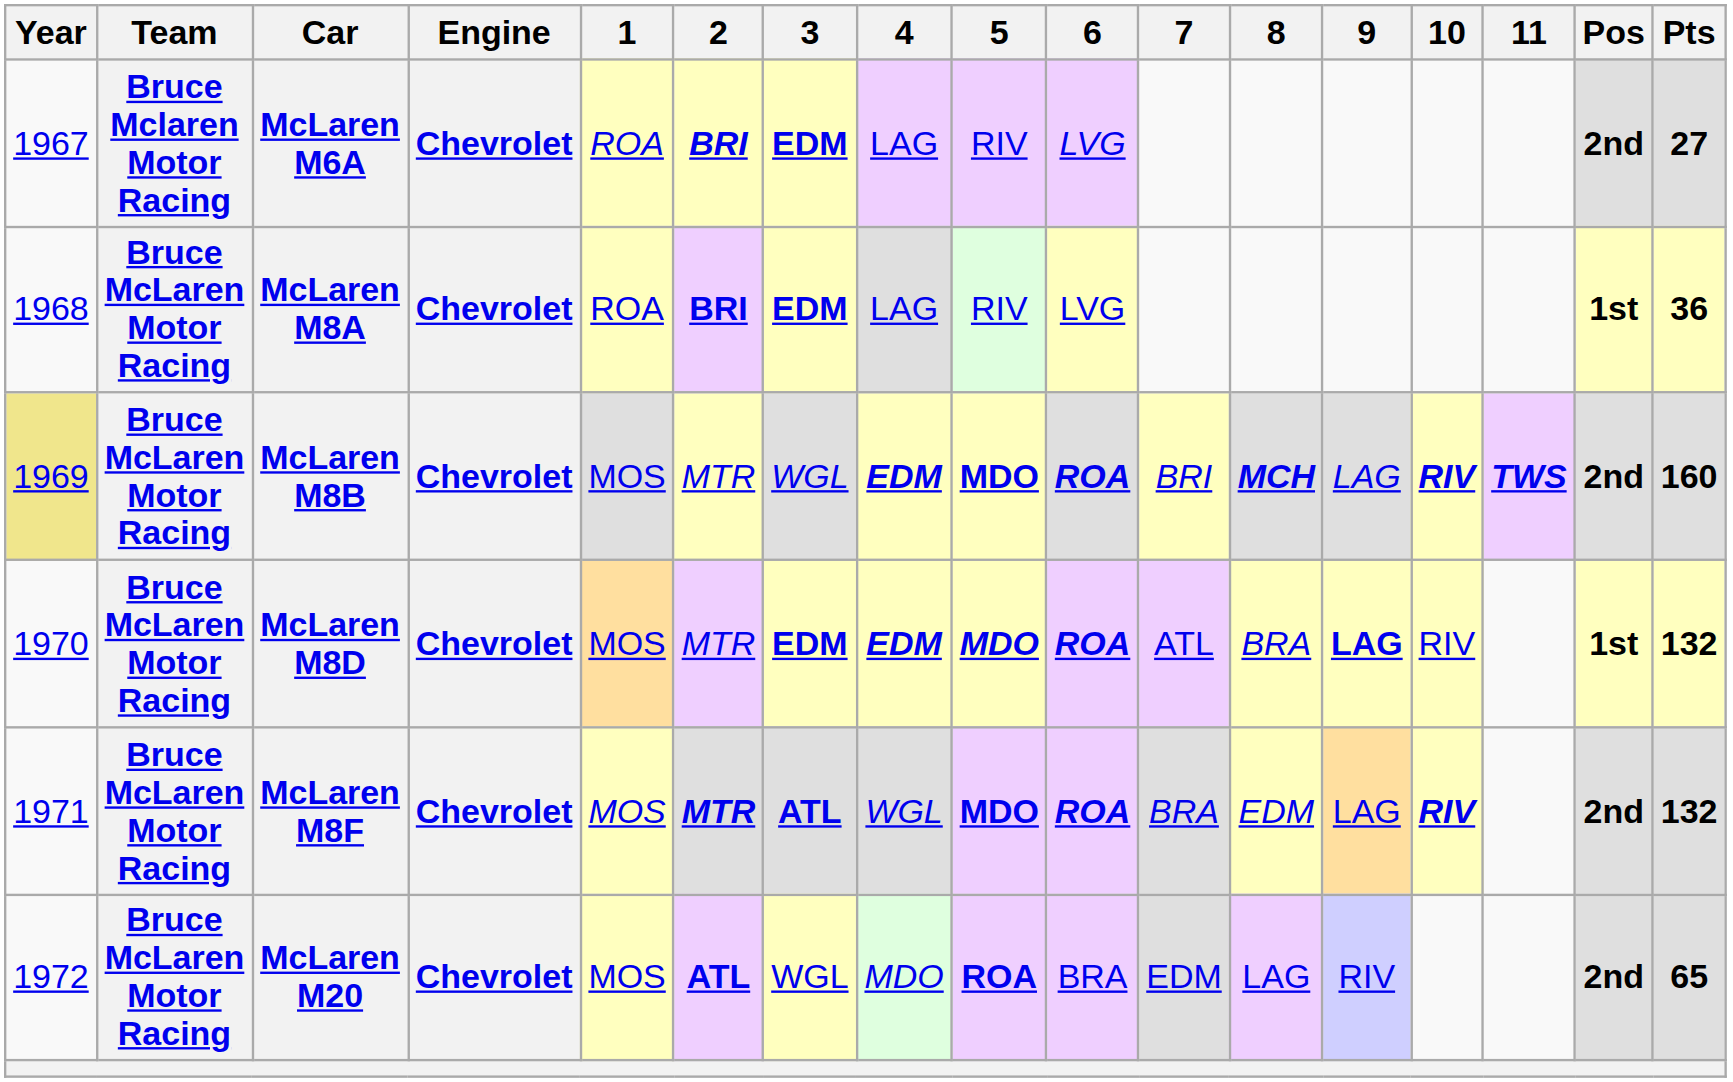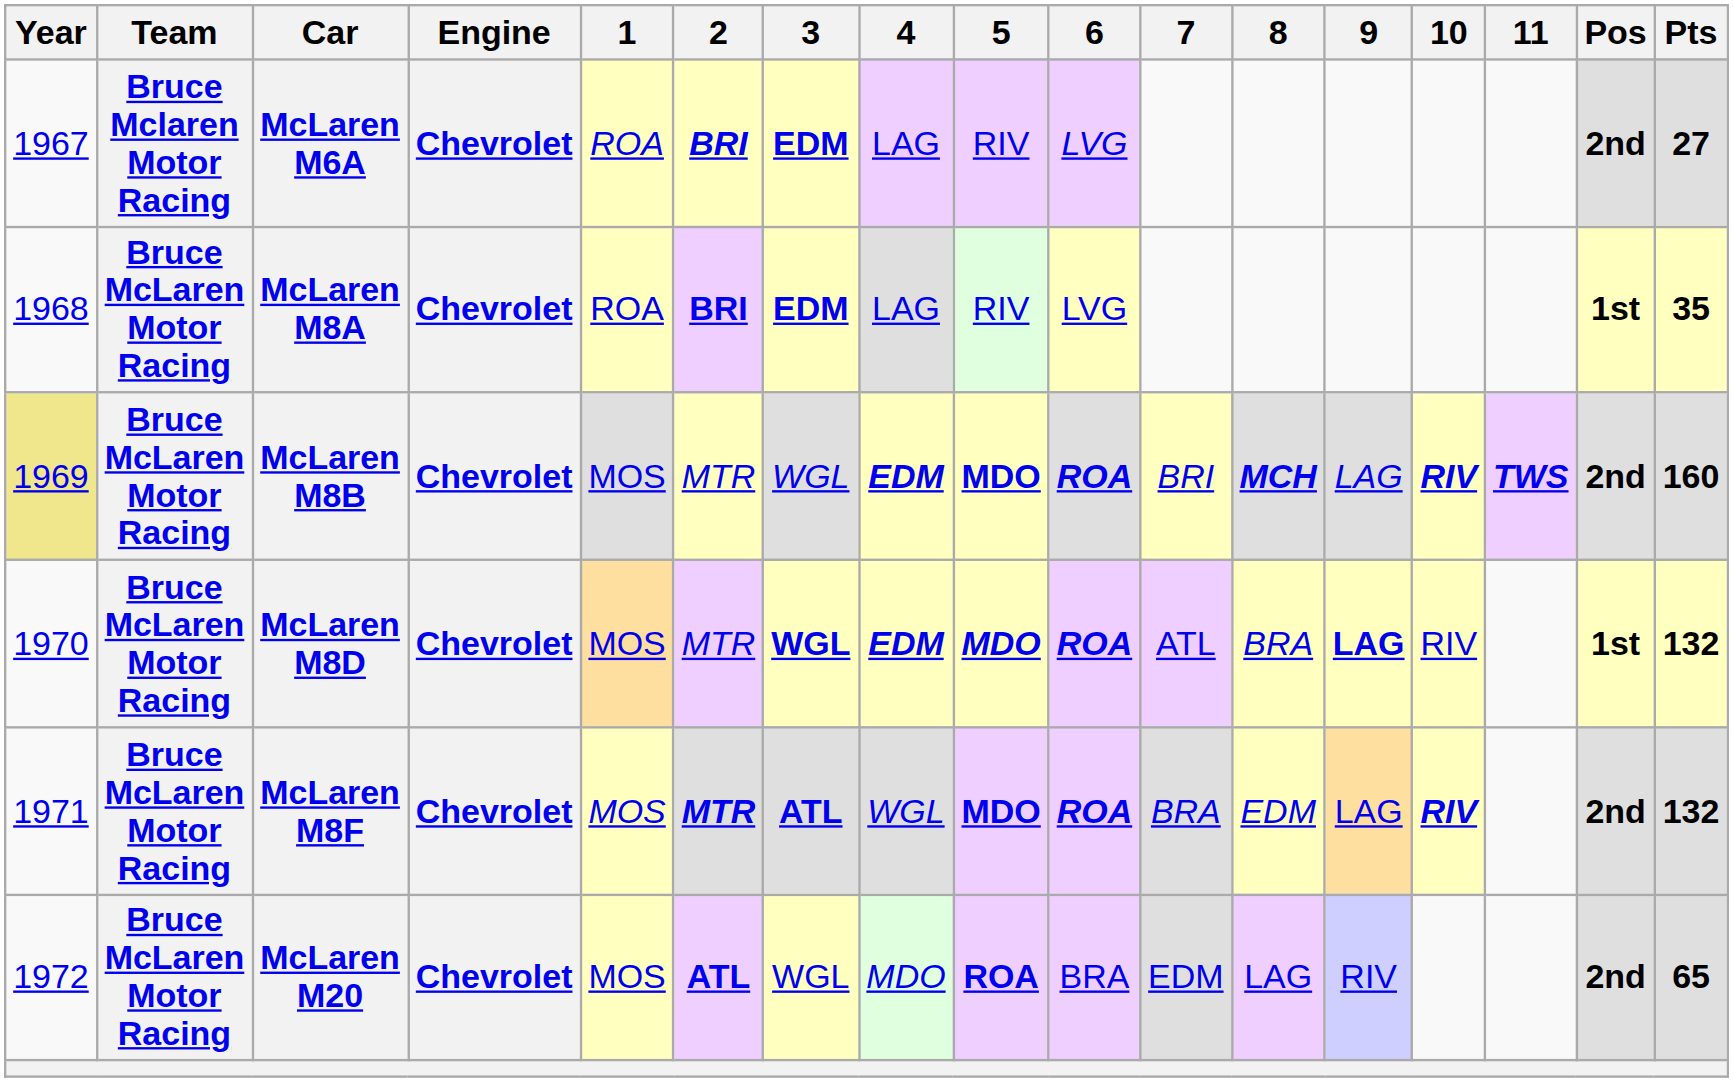 <table class="wikitable" style="text-align:center; font-size:90%">
 <tr>
 <th>Year</th>
 <th>Team</th>
 <th>Car</th>
 <th>Engine</th>
 <th>1</th>
 <th>2</th>
 <th>3</th>
 <th>4</th>
 <th>5</th>
 <th>6</th>
 <th>7</th>
 <th>8</th>
 <th>9</th>
 <th>10</th>
 <th>11</th>
 <th>Pos</th>
 <th>Pts</th>
 </tr>
 <tr>
 <td><a href='#'>1967</a></td>
 <th> <a href='#'>Bruce Mclaren Motor Racing</a></th>
 <th><a href='#'>McLaren M6A</a></th>
 <th><a href='#'>Chevrolet</a></th>
 <td style="background:#FFFFBF;"><em><a href='#'>ROA</a></em><br></td>
 <td style="background:#FFFFBF;"><strong><em><a href='#'>BRI</a></em></strong><br></td>
 <td style="background:#FFFFBF;"><strong><a href='#'>EDM</a></strong><br></td>
 <td style="background:#EFCFFF;"><a href='#'>LAG</a><br></td>
 <td style="background:#EFCFFF;"><a href='#'>RIV</a><br></td>
 <td style="background:#EFCFFF;"><em><a href='#'>LVG</a></em><br></td>
 <td></td>
 <td></td>
 <td></td>
 <td></td>
 <td></td>
 <th style="background:#DFDFDF;">2nd</th>
 <th style="background:#DFDFDF;">27</th>
 </tr>
 <tr>
 <td><a href='#'>1968</a></td>
 <th> <a href='#'>Bruce McLaren Motor Racing</a></th>
 <th><a href='#'>McLaren M8A</a></th>
 <th><a href='#'>Chevrolet</a></th>
 <td style="background:#FFFFBF;"><a href='#'>ROA</a><br></td>
 <td style="background:#EFCFFF;"><strong><a href='#'>BRI</a></strong><br></td>
 <td style="background:#FFFFBF;"><strong><a href='#'>EDM</a></strong><br></td>
 <td style="background:#DFDFDF;"><a href='#'>LAG</a><br></td>
 <td style="background:#DFFFDF;"><a href='#'>RIV</a><br></td>
 <td style="background:#FFFFBF;"><a href='#'>LVG</a><br></td>
 <td></td>
 <td></td>
 <td></td>
 <td></td>
 <td></td>
 <th style="background:#FFFFBF;">1st</th>
-<th style="background:#FFFFBF;">36</th>
+<th style="background:#FFFFBF;">35</th>
 </tr>
 <tr>
 <td style="background: khaki;"><a href='#'>1969</a></td>
 <th> <a href='#'>Bruce McLaren Motor Racing</a></th>
 <th><a href='#'>McLaren M8B</a></th>
 <th><a href='#'>Chevrolet</a></th>
 <td style="background:#DFDFDF;"><a href='#'>MOS</a><br></td>
 <td style="background:#FFFFBF;"><em><a href='#'>MTR</a></em><br></td>
 <td style="background:#DFDFDF;"><em><a href='#'>WGL</a></em><br></td>
 <td style="background:#FFFFBF;"><strong><em><a href='#'>EDM</a></em></strong><br></td>
 <td style="background:#FFFFBF;"><strong><a href='#'>MDO</a></strong><br></td>
 <td style="background:#DFDFDF;"><strong><em><a href='#'>ROA</a></em></strong><br></td>
 <td style="background:#FFFFBF;"><em><a href='#'>BRI</a></em><br></td>
 <td style="background:#DFDFDF;"><strong><em><a href='#'>MCH</a></em></strong><br></td>
 <td style="background:#DFDFDF;"><em><a href='#'>LAG</a></em><br></td>
 <td style="background:#FFFFBF;"><strong><em><a href='#'>RIV</a></em></strong><br></td>
 <td style="background:#EFCFFF;"><strong><em><a href='#'>TWS</a></em></strong><br></td>
 <th style="background:#DFDFDF;">2nd</th>
 <th style="background:#DFDFDF;">160</th>
 </tr>
 <tr>
 <td><a href='#'>1970</a></td>
 <th> <a href='#'>Bruce McLaren Motor Racing</a></th>
 <th><a href='#'>McLaren M8D</a></th>
 <th><a href='#'>Chevrolet</a></th>
 <td style="background:#FFDF9F;"><a href='#'>MOS</a><br></td>
 <td style="background:#EFCFFF;"><em><a href='#'>MTR</a></em><br></td>
-<td style="background:#FFFFBF;"><strong><a href='#'>EDM</a></strong><br></td>
+<td style="background:#FFFFBF;"><strong><a href='#'>WGL</a></strong><br></td>
 <td style="background:#FFFFBF;"><strong><em><a href='#'>EDM</a></em></strong><br></td>
 <td style="background:#FFFFBF;"><strong><em><a href='#'>MDO</a></em></strong><br></td>
 <td style="background:#EFCFFF;"><strong><em><a href='#'>ROA</a></em></strong><br></td>
 <td style="background:#EFCFFF;"><a href='#'>ATL</a><br></td>
 <td style="background:#FFFFBF;"><em><a href='#'>BRA</a></em><br></td>
 <td style="background:#FFFFBF;"><strong><a href='#'>LAG</a></strong><br></td>
 <td style="background:#FFFFBF;"><a href='#'>RIV</a><br></td>
 <td></td>
 <th style="background:#FFFFBF;">1st</th>
 <th style="background:#FFFFBF;">132</th>
 </tr>
 <tr>
 <td><a href='#'>1971</a></td>
 <th> <a href='#'>Bruce McLaren Motor Racing</a></th>
 <th><a href='#'>McLaren M8F</a></th>
 <th><a href='#'>Chevrolet</a></th>
 <td style="background:#FFFFBF;"><em><a href='#'>MOS</a></em><br></td>
 <td style="background:#DFDFDF;"><strong><em><a href='#'>MTR</a></em></strong><br></td>
 <td style="background:#DFDFDF;"><strong><a href='#'>ATL</a></strong><br></td>
 <td style="background:#DFDFDF;"><em><a href='#'>WGL</a></em><br></td>
 <td style="background:#EFCFFF;"><strong><a href='#'>MDO</a></strong><br></td>
 <td style="background:#EFCFFF;"><strong><em><a href='#'>ROA</a></em></strong><br></td>
 <td style="background:#DFDFDF;"><em><a href='#'>BRA</a></em><br></td>
 <td style="background:#FFFFBF;"><em><a href='#'>EDM</a></em><br></td>
 <td style="background:#FFDF9F;"><a href='#'>LAG</a><br></td>
 <td style="background:#FFFFBF;"><strong><em><a href='#'>RIV</a></em></strong><br></td>
 <td></td>
 <th style="background:#DFDFDF;">2nd</th>
 <th style="background:#DFDFDF;">132</th>
 </tr>
 <tr>
 <td><a href='#'>1972</a></td>
 <th> <a href='#'>Bruce McLaren Motor Racing</a></th>
 <th><a href='#'>McLaren M20</a></th>
 <th><a href='#'>Chevrolet</a></th>
 <td style="background:#FFFFBF;"><a href='#'>MOS</a><br></td>
 <td style="background:#EFCFFF;"><strong><a href='#'>ATL</a></strong><br></td>
 <td style="background:#FFFFBF;"><a href='#'>WGL</a><br></td>
 <td style="background:#DFFFDF;"><em><a href='#'>MDO</a></em><br></td>
 <td style="background:#EFCFFF;"><strong><a href='#'>ROA</a></strong><br></td>
 <td style="background:#EFCFFF;"><a href='#'>BRA</a><br></td>
 <td style="background:#DFDFDF;"><a href='#'>EDM</a><br></td>
 <td style="background:#EFCFFF;"><a href='#'>LAG</a><br></td>
 <td style="background:#CFCFFF;"><a href='#'>RIV</a><br></td>
 <td></td>
 <td></td>
 <th style="background:#DFDFDF;">2nd</th>
 <th style="background:#DFDFDF;">65</th>
 </tr>
 <tr>
 <th colspan="17"></th>
 </tr>
 </table>
